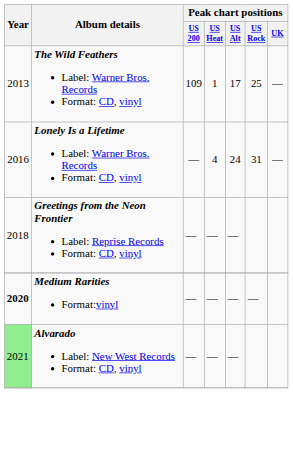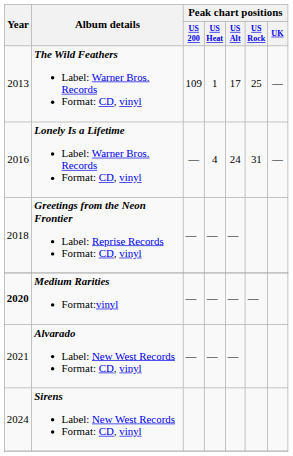 <table class="wikitable">
 <tr>
 <th rowspan="2" style="width:33px;">Year</th>
 <th rowspan="2" style="width:215px;">Album details</th>
 <th colspan="5">Peak chart positions</th>
 </tr>
 <tr>
 <th style="width:2em;font-size:75%"><a href='#'>US 200</a></th>
 <th style="width:2em;font-size:75%"><a href='#'>US Heat</a></th>
 <th style="width:2em;font-size:75%"><a href='#'>US Alt</a></th>
 <th style="width:2em;font-size:75%"><a href='#'>US Rock</a></th>
 <th style="width:2em;font-size:75%"><a href='#'>UK</a></th>
 </tr>
 <tr>
 <td style="text-align:center;">2013</td>
 <td><strong><em>The Wild Feathers</em></strong><br><ul><li>Label: <a href='#'>Warner Bros. Records</a></li><li>Format: <a href='#'>CD</a>, <a href='#'>vinyl</a></li></ul></td>
 <td style="text-align:center;">109</td>
 <td style="text-align:center;">1</td>
 <td style="text-align:center;">17</td>
 <td style="text-align:center;">25</td>
 <td style="text-align:center;">—</td>
 </tr>
 <tr>
 <td style="text-align:center;">2016</td>
 <td><strong><em>Lonely Is a Lifetime</em></strong><br><ul><li>Label: <a href='#'>Warner Bros. Records</a></li><li>Format: <a href='#'>CD</a>, <a href='#'>vinyl</a></li></ul></td>
 <td style="text-align:center;">—</td>
 <td style="text-align:center;">4</td>
 <td style="text-align:center;">24</td>
 <td style="text-align:center;">31</td>
 <td style="text-align:center;">—</td>
 </tr>
 <tr>
 <td>2018</td>
 <td><strong><em>Greetings from the Neon Frontier</em></strong><br><ul><li>Label: <a href='#'>Reprise Records</a></li><li>Format: <a href='#'>CD</a>, <a href='#'>vinyl</a></li></ul></td>
 <td>—</td>
 <td>—</td>
 <td>—</td>
 <td></td>
 <td></td>
 </tr>
 <tr>
 </tr>
 <tr>
 <td><strong>2020</strong></td>
 <td><strong><em>Medium Rarities</em></strong><br><ul><li>Format:<a href='#'>vinyl</a></li></ul></td>
 <td>—</td>
 <td>—</td>
 <td>—</td>
 <td>—</td>
 <td></td>
 </tr>
 <tr>
-<td style="background: lightgreen;">2021</td>
+<td>2021</td>
 <td><strong><em>Alvarado</em></strong><br><ul><li>Label: <a href='#'>New West Records</a></li><li>Format: <a href='#'>CD</a>, <a href='#'>vinyl</a></li></ul></td>
 <td>—</td>
 <td>—</td>
 <td>—</td>
 <td></td>
 <td></td>
 </tr>
 <tr>
+<td>2024</td>
+<td><strong><em>Sirens</em></strong><br><ul><li>Label: <a href='#'>New West Records</a></li><li>Format: <a href='#'>CD</a>, <a href='#'>vinyl</a></li></ul></td>
+<td></td>
+<td></td>
+<td></td>
+<td></td>
+<td></td>
+</tr>
+<tr>
 </tr>
 </table>
